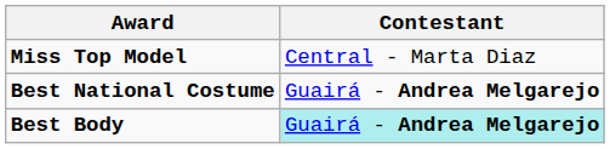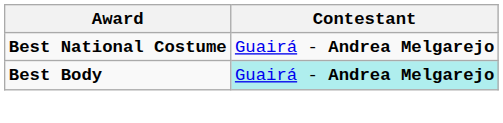 <table class="wikitable" border="1">
 <tr>
 <th>Award</th>
 <th>Contestant</th>
-</tr>
-<tr>
-<td><strong>Miss Top Model</strong></td>
-<td> <a href='#'>Central</a> - Marta Diaz</td>
 </tr>
 <tr>
 <td><strong>Best National Costume</strong></td>
 <td> <a href='#'>Guairá</a> - <strong>Andrea Melgarejo</strong></td>
 </tr>
 <tr>
 <td><strong>Best Body</strong></td>
 <td style="background: paleturquoise;"> <a href='#'>Guairá</a> - <strong>Andrea Melgarejo</strong></td>
 </tr>
 </table>
